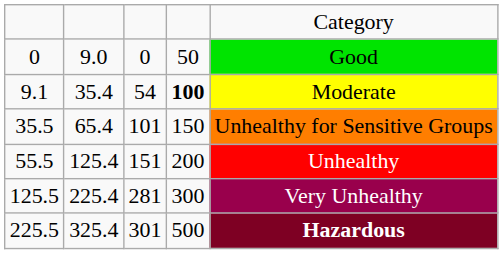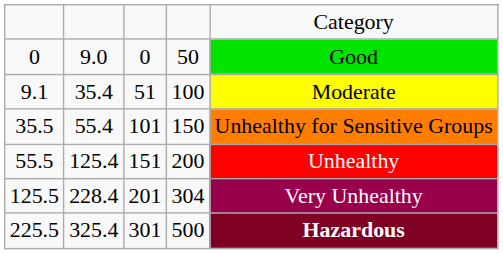 <table class="wikitable" style="text-align:center;">
 <tr>
 <td></td>
 <td></td>
 <td></td>
 <td></td>
 <td>Category</td>
 </tr>
 <tr>
 <td>0</td>
 <td>9.0</td>
 <td>0</td>
 <td>50</td>
 <td style="background:#00e400;">Good</td>
 </tr>
 <tr>
 <td>9.1</td>
 <td>35.4</td>
-<td>54</td>
-<td><strong>100</strong></td>
+<td>51</td>
+<td>100</td>
 <td style="background:#ff0;">Moderate</td>
 </tr>
 <tr>
 <td>35.5</td>
-<td>65.4</td>
+<td>55.4</td>
 <td>101</td>
 <td>150</td>
 <td style="background:#ff7e00;">Unhealthy for Sensitive Groups</td>
 </tr>
 <tr>
 <td>55.5</td>
 <td>125.4</td>
 <td>151</td>
 <td>200</td>
 <td style="background:#f00; color:#fff;">Unhealthy</td>
 </tr>
 <tr>
 <td>125.5</td>
-<td>225.4</td>
-<td>281</td>
-<td>300</td>
+<td>228.4</td>
+<td>201</td>
+<td>304</td>
 <td style="background:#99004c; color:#fff;">Very Unhealthy</td>
 </tr>
 <tr>
 <td>225.5</td>
 <td>325.4</td>
 <td>301</td>
 <td>500</td>
 <td style="background:#7e0023; color:#fff;"><strong>Hazardous</strong></td>
 </tr>
 </table>
